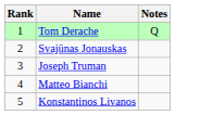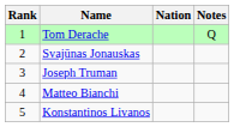 <table class="wikitable sortable" style="text-align:center">
 <tr>
 <th>Rank</th>
 <th>Name</th>
+<th>Nation</th>
 <th>Notes</th>
 </tr>
 <tr bgcolor=bbffbb>
 <td>1</td>
 <td align=left><a href='#'>Tom Derache</a></td>
+<td align=left></td>
 <td>Q</td>
 </tr>
 <tr>
 <td>2</td>
 <td align=left><a href='#'>Svajūnas Jonauskas</a></td>
+<td align=left></td>
 <td></td>
 </tr>
 <tr>
 <td>3</td>
 <td align=left><a href='#'>Joseph Truman</a></td>
+<td align=left></td>
 <td></td>
 </tr>
 <tr>
 <td>4</td>
 <td align=left><a href='#'>Matteo Bianchi</a></td>
+<td align=left></td>
 <td></td>
 </tr>
 <tr>
 <td>5</td>
 <td align=left><a href='#'>Konstantinos Livanos</a></td>
+<td align=left></td>
 <td></td>
 </tr>
 </table>
